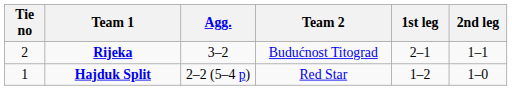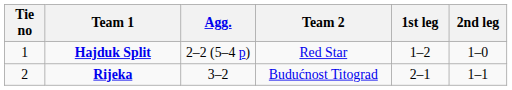 <table class="wikitable" style="text-align: center">
 <tr>
 <th width=40>Tie no</th>
 <th width=150>Team 1</th>
 <th width=80><a href='#'>Agg.</a></th>
 <th width=150>Team 2</th>
 <th width=60>1st leg</th>
 <th width=60>2nd leg</th>
 </tr>
 <tr>
+<td>1</td>
+<td><strong><a href='#'>Hajduk Split</a></strong></td>
+<td>2–2 (5–4 <a href='#'>p</a>)</td>
+<td><a href='#'>Red Star</a></td>
+<td>1–2</td>
+<td>1–0</td>
+</tr>
+<tr>
 <td>2</td>
 <td><strong><a href='#'>Rijeka</a></strong></td>
 <td>3–2</td>
 <td><a href='#'>Budućnost Titograd</a></td>
 <td>2–1</td>
 <td>1–1</td>
 </tr>
-<tr>
-<td>1</td>
-<td><strong><a href='#'>Hajduk Split</a></strong></td>
-<td>2–2 (5–4 <a href='#'>p</a>)</td>
-<td><a href='#'>Red Star</a></td>
-<td>1–2</td>
-<td>1–0</td>
-</tr>
 </table>
